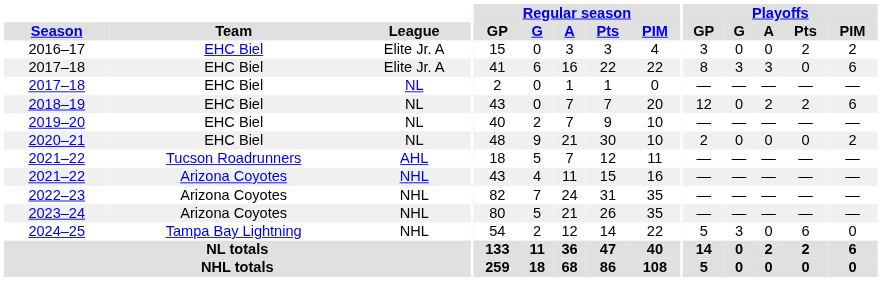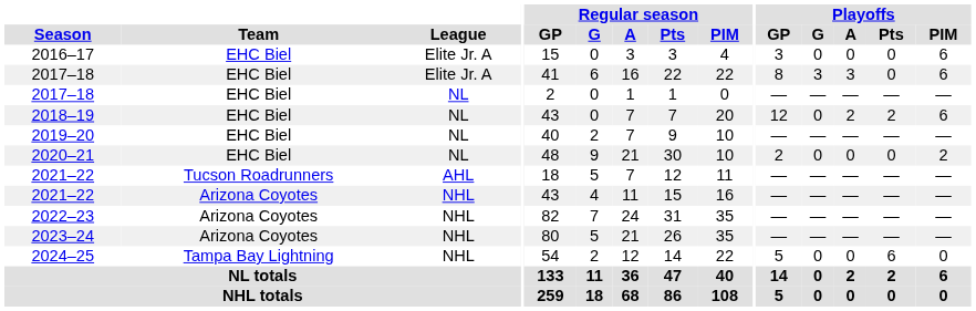 <table border="0" cellpadding="1" cellspacing="0" style="text-align:center; width:60em;">
 <tr bgcolor="#e0e0e0">
 <th colspan="3" bgcolor="#ffffff"></th>
 <th rowspan="99" bgcolor="#ffffff"></th>
 <th colspan="5"><a href='#'>Regular season</a></th>
 <th rowspan="99" bgcolor="#ffffff"></th>
 <th colspan="5"><a href='#'>Playoffs</a></th>
 </tr>
 <tr bgcolor="#e0e0e0">
 <th><a href='#'>Season</a></th>
 <th>Team</th>
 <th>League</th>
 <th>GP</th>
 <th><a href='#'>G</a></th>
 <th><a href='#'>A</a></th>
 <th><a href='#'>Pts</a></th>
 <th><a href='#'>PIM</a></th>
 <th>GP</th>
 <th>G</th>
 <th>A</th>
 <th>Pts</th>
 <th>PIM</th>
 </tr>
 <tr>
 <td>2016–17</td>
 <td><a href='#'>EHC Biel</a></td>
 <td>Elite Jr. A</td>
 <td>15</td>
 <td>0</td>
 <td>3</td>
 <td>3</td>
 <td>4</td>
 <td>3</td>
 <td>0</td>
 <td>0</td>
-<td>2</td>
-<td>2</td>
+<td>0</td>
+<td>6</td>
 </tr>
 <tr bgcolor="#f0f0f0">
 <td>2017–18</td>
 <td>EHC Biel</td>
 <td>Elite Jr. A</td>
 <td>41</td>
 <td>6</td>
 <td>16</td>
 <td>22</td>
 <td>22</td>
 <td>8</td>
 <td>3</td>
 <td>3</td>
 <td>0</td>
 <td>6</td>
 </tr>
 <tr>
 <td><a href='#'>2017–18</a></td>
 <td>EHC Biel</td>
 <td><a href='#'>NL</a></td>
 <td>2</td>
 <td>0</td>
 <td>1</td>
 <td>1</td>
 <td>0</td>
 <td>—</td>
 <td>—</td>
 <td>—</td>
 <td>—</td>
 <td>—</td>
 </tr>
 <tr bgcolor="#f0f0f0">
 <td><a href='#'>2018–19</a></td>
 <td>EHC Biel</td>
 <td>NL</td>
 <td>43</td>
 <td>0</td>
 <td>7</td>
 <td>7</td>
 <td>20</td>
 <td>12</td>
 <td>0</td>
 <td>2</td>
 <td>2</td>
 <td>6</td>
 </tr>
 <tr>
 <td><a href='#'>2019–20</a></td>
 <td>EHC Biel</td>
 <td>NL</td>
 <td>40</td>
 <td>2</td>
 <td>7</td>
 <td>9</td>
 <td>10</td>
 <td>—</td>
 <td>—</td>
 <td>—</td>
 <td>—</td>
 <td>—</td>
 </tr>
 <tr bgcolor="#f0f0f0">
 <td><a href='#'>2020–21</a></td>
 <td>EHC Biel</td>
 <td>NL</td>
 <td>48</td>
 <td>9</td>
 <td>21</td>
 <td>30</td>
 <td>10</td>
 <td>2</td>
 <td>0</td>
 <td>0</td>
 <td>0</td>
 <td>2</td>
 </tr>
 <tr>
 <td><a href='#'>2021–22</a></td>
 <td><a href='#'>Tucson Roadrunners</a></td>
 <td><a href='#'>AHL</a></td>
 <td>18</td>
 <td>5</td>
 <td>7</td>
 <td>12</td>
 <td>11</td>
 <td>—</td>
 <td>—</td>
 <td>—</td>
 <td>—</td>
 <td>—</td>
 </tr>
 <tr bgcolor="#f0f0f0">
 <td><a href='#'>2021–22</a></td>
 <td><a href='#'>Arizona Coyotes</a></td>
 <td><a href='#'>NHL</a></td>
 <td>43</td>
 <td>4</td>
 <td>11</td>
 <td>15</td>
 <td>16</td>
 <td>—</td>
 <td>—</td>
 <td>—</td>
 <td>—</td>
 <td>—</td>
 </tr>
 <tr>
 <td><a href='#'>2022–23</a></td>
 <td>Arizona Coyotes</td>
 <td>NHL</td>
 <td>82</td>
 <td>7</td>
 <td>24</td>
 <td>31</td>
 <td>35</td>
 <td>—</td>
 <td>—</td>
 <td>—</td>
 <td>—</td>
 <td>—</td>
 </tr>
 <tr bgcolor="#f0f0f0">
 <td><a href='#'>2023–24</a></td>
 <td>Arizona Coyotes</td>
 <td>NHL</td>
 <td>80</td>
 <td>5</td>
 <td>21</td>
 <td>26</td>
 <td>35</td>
 <td>—</td>
 <td>—</td>
 <td>—</td>
 <td>—</td>
 <td>—</td>
 </tr>
 <tr>
 <td><a href='#'>2024–25</a></td>
 <td><a href='#'>Tampa Bay Lightning</a></td>
 <td>NHL</td>
 <td>54</td>
 <td>2</td>
 <td>12</td>
 <td>14</td>
 <td>22</td>
 <td>5</td>
-<td>3</td>
+<td>0</td>
 <td>0</td>
 <td>6</td>
 <td>0</td>
 </tr>
 <tr bgcolor="#e0e0e0">
 <th colspan="3">NL totals</th>
 <th>133</th>
 <th>11</th>
 <th>36</th>
 <th>47</th>
 <th>40</th>
 <th>14</th>
 <th>0</th>
 <th>2</th>
 <th>2</th>
 <th>6</th>
 </tr>
 <tr bgcolor="#e0e0e0">
 <th colspan="3">NHL totals</th>
 <th>259</th>
 <th>18</th>
 <th>68</th>
 <th>86</th>
 <th>108</th>
 <th>5</th>
 <th>0</th>
 <th>0</th>
 <th>0</th>
 <th>0</th>
 </tr>
 </table>
